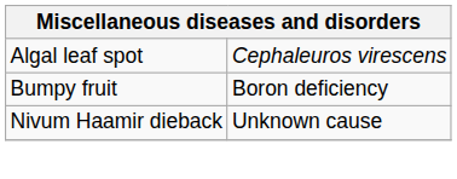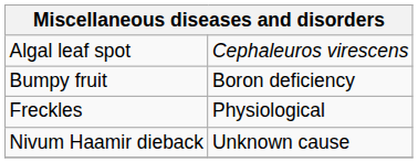 <table class="wikitable" style="clear">
 <tr>
 <th colspan=2><strong>Miscellaneous diseases and disorders</strong><br></th>
 </tr>
 <tr>
 <td>Algal leaf spot</td>
 <td><em>Cephaleuros virescens</em></td>
 </tr>
 <tr>
 <td>Bumpy fruit</td>
 <td>Boron deficiency</td>
 </tr>
 <tr>
+<td>Freckles</td>
+<td>Physiological</td>
+</tr>
+<tr>
 <td>Nivum Haamir dieback</td>
 <td>Unknown cause</td>
 </tr>
 <tr>
 </tr>
 </table>
